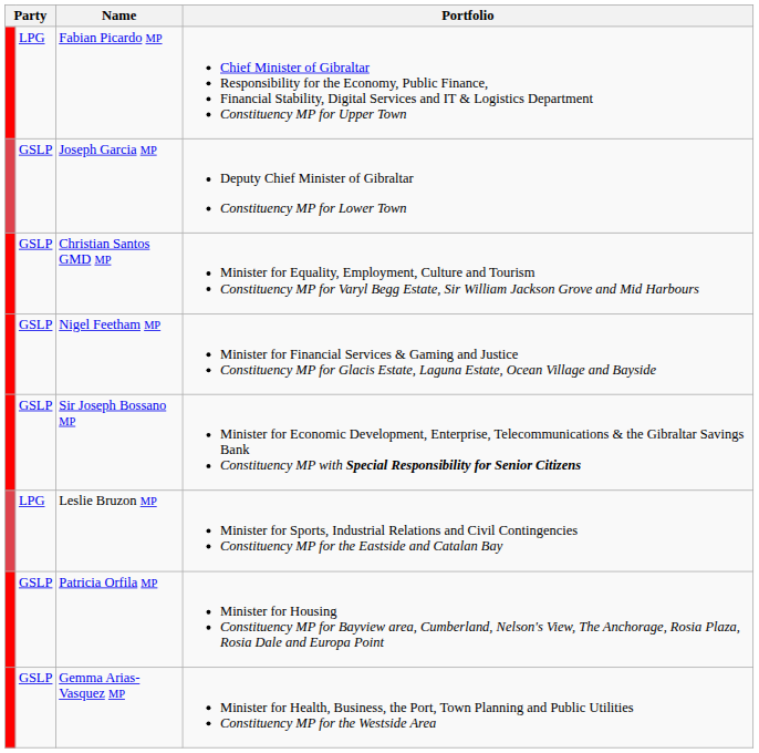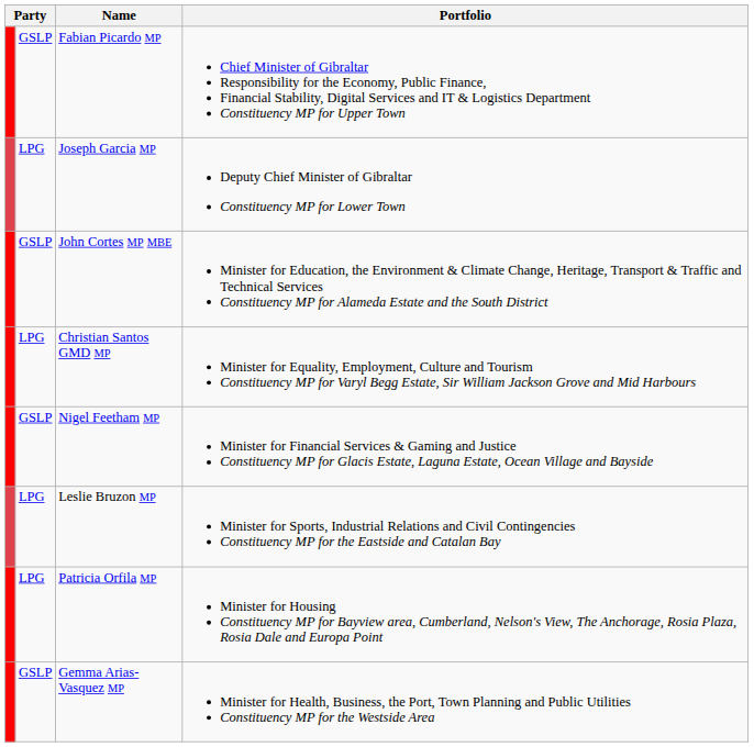 <table class="wikitable">
 <tr>
 <th colspan="2">Party</th>
 <th>Name</th>
 <th>Portfolio</th>
 </tr>
 <tr>
 <th width=5px style="background-color: #FF0000"></th>
-<td valign=top><a href='#'>LPG</a></td>
+<td valign=top><a href='#'>GSLP</a></td>
 <td valign=top><a href='#'>Fabian Picardo</a> <small><a href='#'>MP</a></small> </td>
 <td><br><ul><li><a href='#'>Chief Minister of Gibraltar</a></li><li>Responsibility for the Economy, Public Finance,</li><li>Financial Stability, Digital Services and IT & Logistics Department</li><li><em>Constituency MP for Upper Town</em></li></ul></td>
 </tr>
 <tr>
 <th style="background-color: #df424d"></th>
-<td valign=top><a href='#'>GSLP</a></td>
+<td valign=top><a href='#'>LPG</a></td>
 <td valign=top><a href='#'>Joseph Garcia</a> <small><a href='#'>MP</a></small></td>
 <td><br><ul><li>Deputy Chief Minister of Gibraltar</li></ul><ul><li><em>Constituency MP for Lower Town</em></li></ul></td>
 </tr>
 <tr>
 <th width=5px style="background-color: #FF0000"></th>
 <td valign=top><a href='#'>GSLP</a></td>
+<td valign=top><a href='#'>John Cortes</a> <small><a href='#'>MP</a></small> <small><a href='#'>MBE</a></small></td>
+<td><br><ul><li>Minister for Education, the Environment & Climate Change, Heritage, Transport & Traffic and Technical Services</li><li><em>Constituency MP for Alameda Estate and the South District</em></li></ul></td>
+</tr>
+<tr>
+<th width=5px style="background-color: #FF0000"></th>
+<td valign=top><a href='#'>LPG</a></td>
 <td valign=top><a href='#'>Christian Santos GMD</a> <small><a href='#'>MP</a></small></td>
 <td><br><ul><li>Minister for Equality, Employment, Culture and Tourism</li><li><em> Constituency MP for Varyl Begg Estate, Sir William Jackson Grove and Mid Harbours</em></li></ul></td>
 </tr>
 <tr>
 <th width=5px style="background-color: #FF0000"></th>
 <td valign=top><a href='#'>GSLP</a></td>
 <td valign=top><a href='#'>Nigel Feetham</a> <small><a href='#'>MP</a></small></td>
 <td><br><ul><li>Minister for Financial Services & Gaming and Justice</li><li><em>Constituency MP for Glacis Estate, Laguna Estate, Ocean Village and Bayside</em></li></ul></td>
 </tr>
 <tr>
-<th width=5px style="background-color: #FF0000"></th>
-<td valign=top><a href='#'>GSLP</a></td>
-<td valign=top><a href='#'>Sir Joseph Bossano</a> <small><a href='#'>MP</a></small> </td>
-<td><br><ul><li>Minister for Economic Development, Enterprise, Telecommunications & the Gibraltar Savings Bank</li><li><em>Constituency MP with</em> <strong><em>Special Responsibility for Senior Citizens</em></strong></li></ul></td>
-</tr>
-<tr>
 <th style="background-color: #df424d"></th>
 <td valign=top><a href='#'>LPG</a></td>
 <td valign=top>Leslie Bruzon <small><a href='#'>MP</a></small></td>
 <td><br><ul><li>Minister for Sports, Industrial Relations and Civil Contingencies</li><li><em>Constituency MP for the Eastside and Catalan Bay</em></li></ul></td>
 </tr>
 <tr>
 <th width=5px style="background-color: #FF0000"></th>
-<td valign=top><a href='#'>GSLP</a></td>
+<td valign=top><a href='#'>LPG</a></td>
 <td valign=top><a href='#'>Patricia Orfila</a> <small><a href='#'>MP</a></small></td>
 <td><br><ul><li>Minister for Housing</li><li><em>Constituency MP for Bayview area, Cumberland, Nelson's View, The Anchorage, Rosia Plaza, Rosia Dale and Europa Point</em></li></ul></td>
 </tr>
 <tr>
 <th width=5px style="background-color: #FF0000"></th>
 <td valign=top><a href='#'>GSLP</a></td>
 <td valign=top><a href='#'>Gemma Arias-Vasquez</a> <small><a href='#'>MP</a></small> </td>
 <td><br><ul><li>Minister for Health, Business, the Port, Town Planning and Public Utilities</li><li><em>Constituency MP for the Westside Area</em></li></ul></td>
 </tr>
 </table>
